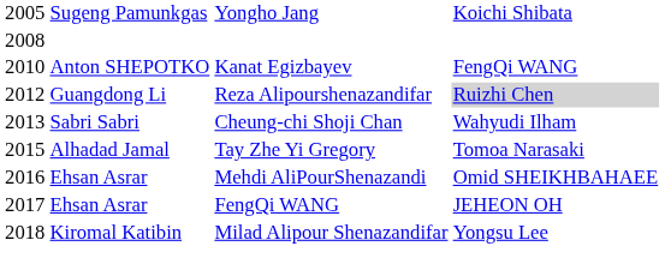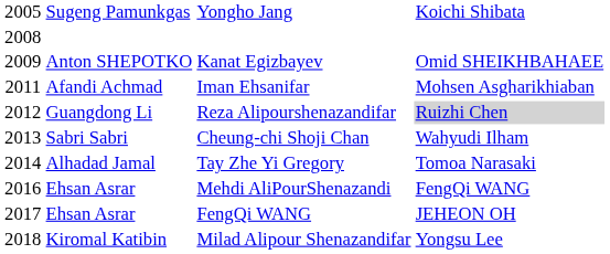 <table>
 <tr>
 <td align="center">2005</td>
 <td> <a href='#'>Sugeng Pamunkgas</a></td>
 <td> <a href='#'>Yongho Jang</a></td>
 <td> <a href='#'>Koichi Shibata</a></td>
 </tr>
 <tr>
 <td align="center">2008</td>
 <td></td>
 <td></td>
 <td></td>
 </tr>
 <tr>
-<td align="center">2010</td>
+<td align="center">2009</td>
 <td> <a href='#'>Anton SHEPOTKO</a></td>
 <td> <a href='#'>Kanat Egizbayev</a></td>
-<td> <a href='#'>FengQi WANG</a></td>
+<td> <a href='#'>Omid SHEIKHBAHAEE</a></td>
+</tr>
+<tr>
+<td align="center">2011</td>
+<td> <a href='#'>Afandi Achmad</a></td>
+<td> <a href='#'>Iman Ehsanifar</a></td>
+<td> <a href='#'>Mohsen Asgharikhiaban</a></td>
 </tr>
 <tr>
 <td align="center">2012</td>
 <td> <a href='#'>Guangdong Li</a></td>
 <td> <a href='#'>Reza Alipourshenazandifar</a></td>
 <td style="background: lightgrey;"> <a href='#'>Ruizhi Chen</a></td>
 </tr>
 <tr>
 <td align="center">2013</td>
 <td> <a href='#'>Sabri Sabri</a></td>
 <td> <a href='#'>Cheung-chi Shoji Chan</a></td>
 <td> <a href='#'>Wahyudi Ilham</a></td>
 </tr>
 <tr>
-<td align="center">2015</td>
+<td align="center">2014</td>
 <td> <a href='#'>Alhadad Jamal</a></td>
 <td> <a href='#'>Tay Zhe Yi Gregory</a></td>
 <td> <a href='#'>Tomoa Narasaki</a></td>
 </tr>
 <tr>
 <td align="center">2016</td>
 <td> <a href='#'>Ehsan Asrar</a></td>
 <td> <a href='#'>Mehdi AliPourShenazandi</a></td>
-<td> <a href='#'>Omid SHEIKHBAHAEE</a></td>
+<td> <a href='#'>FengQi WANG</a></td>
 </tr>
 <tr>
 <td align="center">2017</td>
 <td> <a href='#'>Ehsan Asrar</a></td>
 <td> <a href='#'>FengQi WANG</a></td>
 <td> <a href='#'>JEHEON OH</a></td>
 </tr>
 <tr>
 <td align="center">2018</td>
 <td> <a href='#'>Kiromal Katibin</a></td>
 <td> <a href='#'>Milad Alipour Shenazandifar</a></td>
 <td> <a href='#'>Yongsu Lee</a></td>
 </tr>
 </table>
